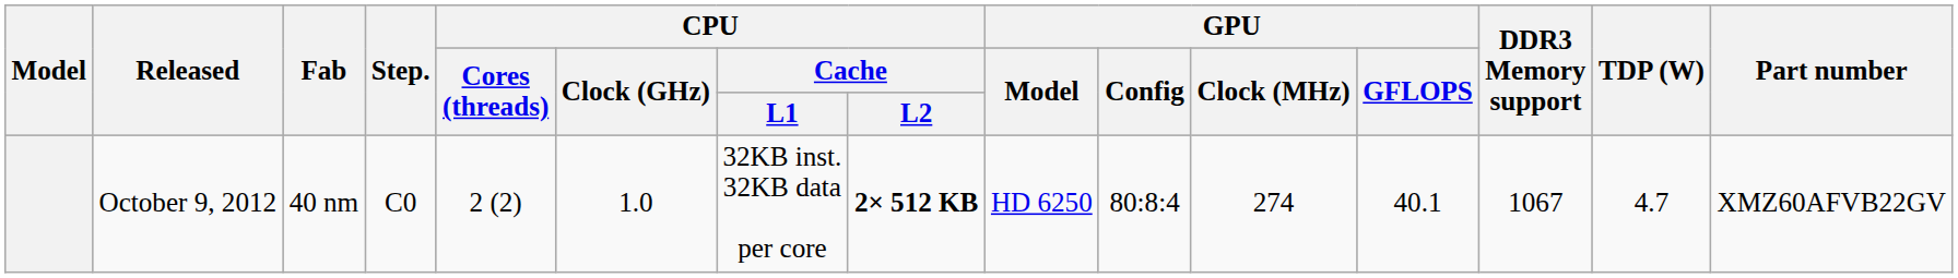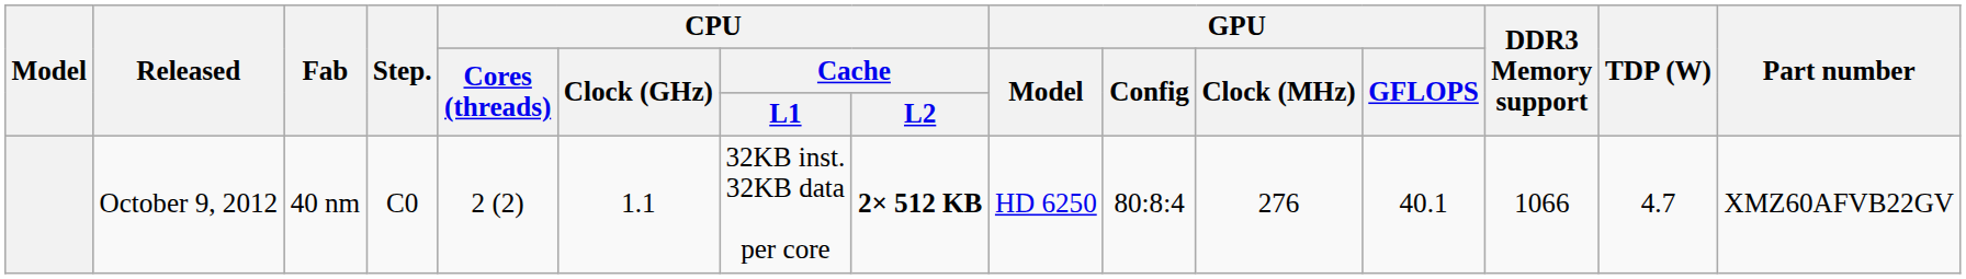 <table class="wikitable" style="text-align: center">
 <tr>
 <th rowspan=3>Model</th>
 <th rowspan=3>Released</th>
 <th rowspan=3>Fab</th>
 <th rowspan=3>Step.</th>
 <th colspan=4>CPU</th>
 <th colspan=4>GPU</th>
 <th rowspan=3>DDR3<br>Memory<br>support</th>
 <th rowspan=3>TDP (W)</th>
 <th rowspan=3>Part number</th>
 </tr>
 <tr>
 <th rowspan=2><a href='#'>Cores</a><br><a href='#'>(threads)</a></th>
 <th rowspan=2>Clock (GHz)</th>
 <th colspan=2><a href='#'>Cache</a></th>
 <th rowspan=2>Model</th>
 <th rowspan=2>Config</th>
 <th rowspan=2>Clock (MHz)</th>
 <th rowspan=2><a href='#'>GFLOPS</a></th>
 </tr>
 <tr>
 <th><a href='#'>L1</a></th>
 <th><a href='#'>L2</a></th>
 </tr>
 <tr>
 <th></th>
 <td>October 9, 2012</td>
 <td>40 nm</td>
 <td>C0</td>
 <td>2 (2)</td>
-<td>1.0</td>
+<td>1.1</td>
 <td>32KB inst.<br>32KB data<br><br>per core</td>
 <td><strong>2× 512 KB</strong></td>
 <td><a href='#'>HD 6250</a></td>
 <td>80:8:4</td>
-<td>274</td>
+<td>276</td>
 <td>40.1</td>
-<td>1067</td>
+<td>1066</td>
 <td>4.7</td>
 <td>XMZ60AFVB22GV</td>
 </tr>
 </table>
